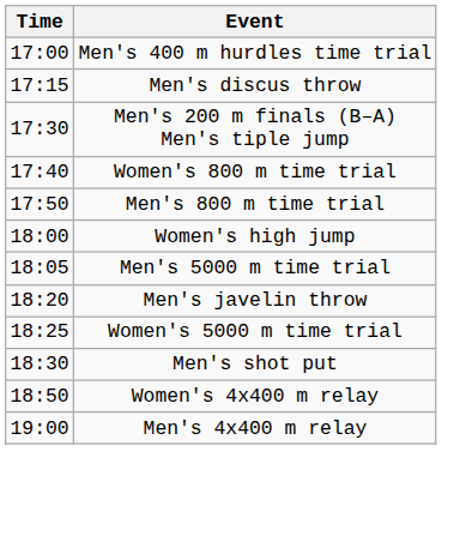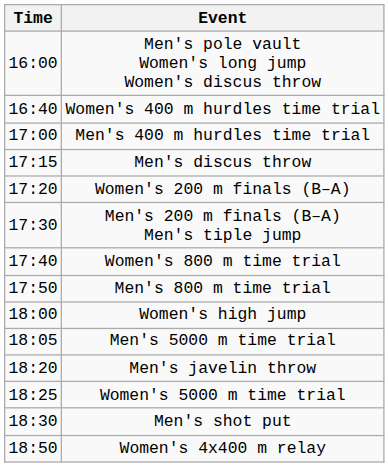 <table class="wikitable" style="text-align:center;">
 <tr>
 <th>Time</th>
 <th>Event</th>
+</tr>
+<tr>
+<td>16:00</td>
+<td>Men's pole vault<br>Women's long jump<br>Women's discus throw</td>
+</tr>
+<tr>
+<td>16:40</td>
+<td>Women's 400 m hurdles time trial</td>
 </tr>
 <tr>
 <td>17:00</td>
 <td>Men's 400 m hurdles time trial</td>
 </tr>
 <tr>
 <td>17:15</td>
 <td>Men's discus throw</td>
+</tr>
+<tr>
+<td>17:20</td>
+<td>Women's 200 m finals (B–A)</td>
 </tr>
 <tr>
 <td>17:30</td>
 <td>Men's 200 m finals (B–A)<br>Men's tiple jump</td>
 </tr>
 <tr>
 <td>17:40</td>
 <td>Women's 800 m time trial</td>
 </tr>
 <tr>
 <td>17:50</td>
 <td>Men's 800 m time trial</td>
 </tr>
 <tr>
 <td>18:00</td>
 <td>Women's high jump</td>
 </tr>
 <tr>
 <td>18:05</td>
 <td>Men's 5000 m time trial</td>
 </tr>
 <tr>
 <td>18:20</td>
 <td>Men's javelin throw</td>
 </tr>
 <tr>
 <td>18:25</td>
 <td>Women's 5000 m time trial</td>
 </tr>
 <tr>
 <td>18:30</td>
 <td>Men's shot put</td>
 </tr>
 <tr>
 <td>18:50</td>
 <td>Women's 4x400 m relay</td>
 </tr>
-<tr>
-<td>19:00</td>
-<td>Men's 4x400 m relay</td>
-</tr>
 </table>
